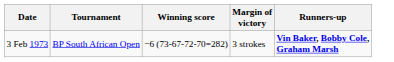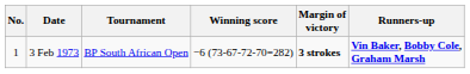 <table class="wikitable" style="font-size:95%;">
 <tr>
+<th>No.</th>
 <th>Date</th>
 <th>Tournament</th>
 <th>Winning score</th>
 <th>Margin of<br>victory</th>
 <th>Runners-up</th>
 </tr>
 <tr>
+<td align=center>1</td>
 <td align=right>3 Feb <a href='#'>1973</a></td>
 <td><a href='#'>BP South African Open</a></td>
 <td>−6 (73-67-72-70=282)</td>
-<td>3 strokes</td>
+<td><strong>3 strokes</strong></td>
 <td><strong> <a href='#'>Vin Baker</a>,  <a href='#'>Bobby Cole</a>,<br> <a href='#'>Graham Marsh</a></strong></td>
 </tr>
 </table>
